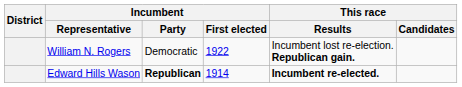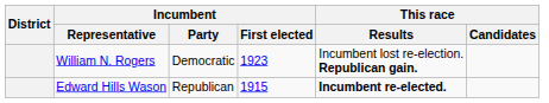 <table class=wikitable>
 <tr>
 <th rowspan=2>District</th>
 <th colspan=3>Incumbent</th>
 <th colspan=2>This race</th>
 </tr>
 <tr>
 <th>Representative</th>
 <th>Party</th>
 <th>First elected</th>
 <th>Results</th>
 <th>Candidates</th>
 </tr>
 <tr>
 <th></th>
 <td><a href='#'>William N. Rogers</a></td>
 <td>Democratic</td>
-<td><a href='#'>1922</a></td>
+<td><a href='#'>1923</a></td>
 <td>Incumbent lost re-election.<br><strong>Republican gain.</strong></td>
 <td nowrap></td>
 </tr>
 <tr>
 <th></th>
 <td><a href='#'>Edward Hills Wason</a></td>
-<td><strong>Republican</strong></td>
-<td><a href='#'>1914</a></td>
+<td>Republican</td>
+<td><a href='#'>1915</a></td>
 <td><strong>Incumbent re-elected.</strong></td>
 <td nowrap></td>
 </tr>
 </table>
